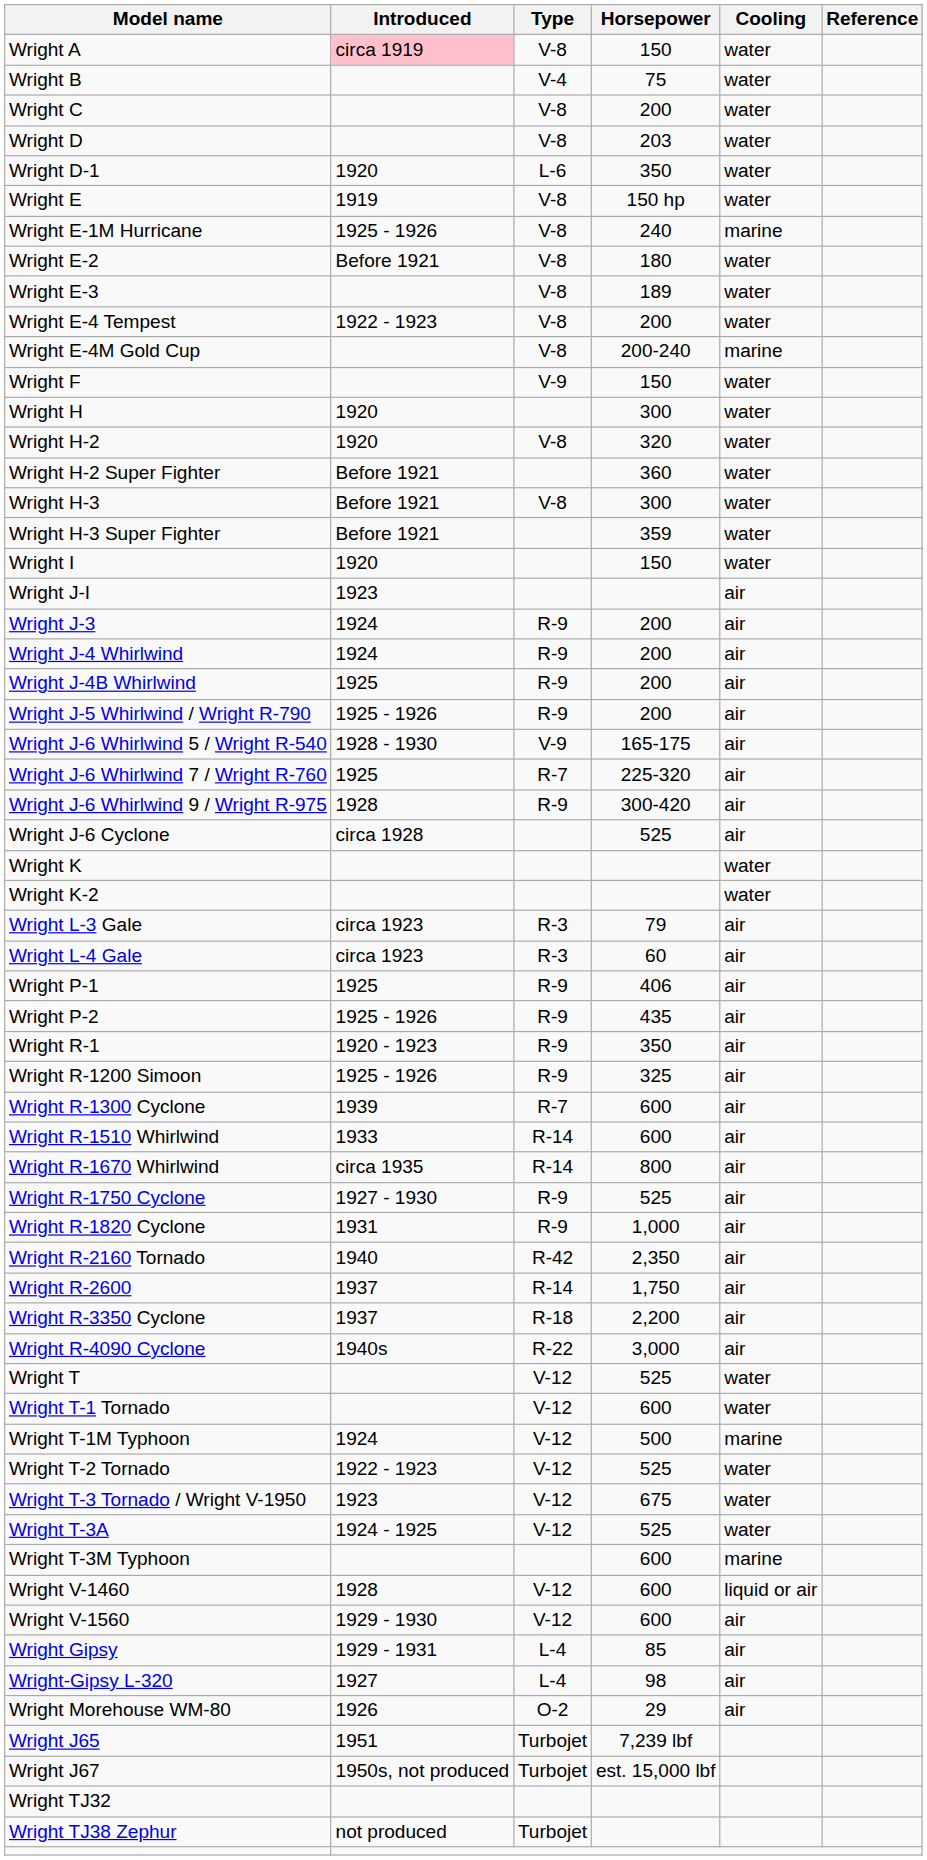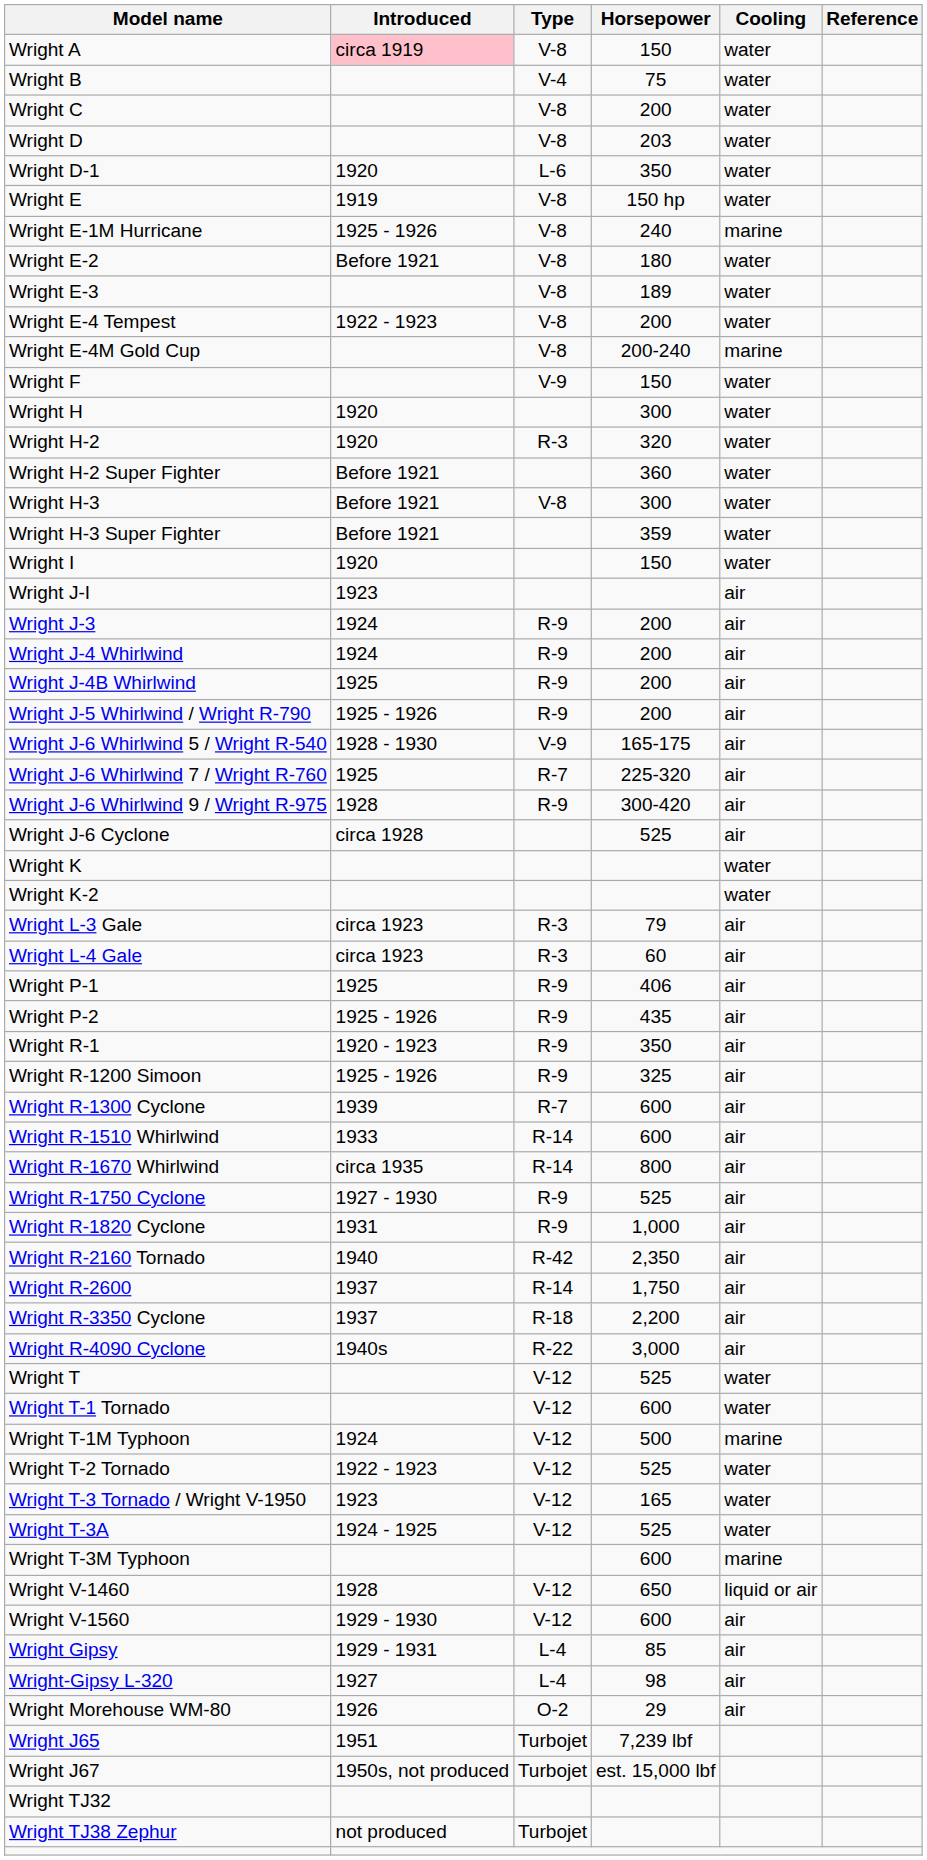 <table class="wikitable sortable">
 <tr>
 <th>Model name</th>
 <th>Introduced</th>
 <th>Type</th>
 <th>Horsepower</th>
 <th>Cooling</th>
 <th>Reference</th>
 </tr>
 <tr>
 <td>Wright A</td>
 <td style="background: pink;">circa 1919</td>
 <td align="center">V-8</td>
 <td align="center">150</td>
 <td>water</td>
 <td></td>
 </tr>
 <tr>
 <td>Wright B</td>
 <td></td>
 <td align="center">V-4</td>
 <td align="center">75</td>
 <td>water</td>
 <td></td>
 </tr>
 <tr>
 <td>Wright C</td>
 <td></td>
 <td align="center">V-8</td>
 <td align="center">200</td>
 <td>water</td>
 <td></td>
 </tr>
 <tr>
 <td>Wright D</td>
 <td></td>
 <td align="center">V-8</td>
 <td align="center">203</td>
 <td>water</td>
 <td></td>
 </tr>
 <tr>
 <td>Wright D-1</td>
 <td>1920</td>
 <td align="center">L-6</td>
 <td align="center">350</td>
 <td>water</td>
 <td></td>
 </tr>
 <tr>
 <td>Wright E</td>
 <td>1919</td>
 <td align="center">V-8</td>
 <td align="center">150 hp</td>
 <td>water</td>
 <td></td>
 </tr>
 <tr>
 <td>Wright E-1M Hurricane</td>
 <td>1925 - 1926</td>
 <td align="center">V-8</td>
 <td align="center">240</td>
 <td>marine</td>
 <td></td>
 </tr>
 <tr>
 <td>Wright E-2</td>
 <td>Before 1921</td>
 <td align="center">V-8</td>
 <td align="center">180</td>
 <td>water</td>
 <td></td>
 </tr>
 <tr>
 <td>Wright E-3</td>
 <td></td>
 <td align="center">V-8</td>
 <td align="center">189</td>
 <td>water</td>
 <td></td>
 </tr>
 <tr>
 <td>Wright E-4 Tempest</td>
 <td>1922 - 1923</td>
 <td align="center">V-8</td>
 <td align="center">200</td>
 <td>water</td>
 <td></td>
 </tr>
 <tr>
 <td>Wright E-4M Gold Cup</td>
 <td></td>
 <td align="center">V-8</td>
 <td align="center">200-240</td>
 <td>marine</td>
 <td></td>
 </tr>
 <tr>
 <td>Wright F</td>
 <td></td>
 <td align="center">V-9</td>
 <td align="center">150</td>
 <td>water</td>
 <td></td>
 </tr>
 <tr>
 <td>Wright H</td>
 <td>1920</td>
 <td align="center"></td>
 <td align="center">300</td>
 <td>water</td>
 <td></td>
 </tr>
 <tr>
 <td>Wright H-2</td>
 <td>1920</td>
-<td align="center">V-8</td>
+<td align="center">R-3</td>
 <td align="center">320</td>
 <td>water</td>
 <td></td>
 </tr>
 <tr>
 <td>Wright H-2 Super Fighter</td>
 <td>Before 1921</td>
 <td align="center"></td>
 <td align="center">360</td>
 <td>water</td>
 <td></td>
 </tr>
 <tr>
 <td>Wright H-3</td>
 <td>Before 1921</td>
 <td align="center">V-8</td>
 <td align="center">300</td>
 <td>water</td>
 <td></td>
 </tr>
 <tr>
 <td>Wright H-3 Super Fighter</td>
 <td>Before 1921</td>
 <td align="center"></td>
 <td align="center">359</td>
 <td>water</td>
 <td></td>
 </tr>
 <tr>
 <td>Wright I</td>
 <td>1920</td>
 <td align="center"></td>
 <td align="center">150</td>
 <td>water</td>
 <td></td>
 </tr>
 <tr>
 <td>Wright J-I</td>
 <td>1923</td>
 <td align="center"></td>
 <td align="center"></td>
 <td>air</td>
 <td></td>
 </tr>
 <tr>
 <td><a href='#'>Wright J-3</a></td>
 <td>1924</td>
 <td align="center">R-9</td>
 <td align="center">200</td>
 <td>air</td>
 <td></td>
 </tr>
 <tr>
 <td><a href='#'>Wright J-4 Whirlwind</a></td>
 <td>1924</td>
 <td align="center">R-9</td>
 <td align="center">200</td>
 <td>air</td>
 <td></td>
 </tr>
 <tr>
 <td><a href='#'>Wright J-4B Whirlwind</a></td>
 <td>1925</td>
 <td align="center">R-9</td>
 <td align="center">200</td>
 <td>air</td>
 <td></td>
 </tr>
 <tr>
 <td><a href='#'>Wright J-5 Whirlwind</a> / <a href='#'>Wright R-790</a></td>
 <td>1925 - 1926</td>
 <td align="center">R-9</td>
 <td align="center">200</td>
 <td>air</td>
 <td></td>
 </tr>
 <tr>
 <td><a href='#'>Wright J-6 Whirlwind</a> 5 / <a href='#'>Wright R-540</a></td>
 <td>1928 - 1930</td>
 <td align="center">V-9</td>
 <td align="center">165-175</td>
 <td>air</td>
 <td></td>
 </tr>
 <tr>
 <td><a href='#'>Wright J-6 Whirlwind</a> 7 / <a href='#'>Wright R-760</a></td>
 <td>1925</td>
 <td align="center">R-7</td>
 <td align="center">225-320</td>
 <td>air</td>
 <td></td>
 </tr>
 <tr>
 <td><a href='#'>Wright J-6 Whirlwind</a> 9 / <a href='#'>Wright R-975</a></td>
 <td>1928</td>
 <td align="center">R-9</td>
 <td align="center">300-420</td>
 <td>air</td>
 <td></td>
 </tr>
 <tr>
 <td>Wright J-6 Cyclone</td>
 <td>circa 1928</td>
 <td align="center"></td>
 <td align="center">525</td>
 <td>air</td>
 <td></td>
 </tr>
 <tr>
 <td>Wright K</td>
 <td></td>
 <td align="center"></td>
 <td align="center"></td>
 <td>water</td>
 <td></td>
 </tr>
 <tr>
 <td>Wright K-2</td>
 <td></td>
 <td align="center"></td>
 <td align="center"></td>
 <td>water</td>
 <td></td>
 </tr>
 <tr>
 <td><a href='#'>Wright L-3</a> Gale</td>
 <td>circa 1923</td>
 <td align="center">R-3</td>
 <td align="center">79</td>
 <td>air</td>
 <td></td>
 </tr>
 <tr>
 <td><a href='#'>Wright L-4 Gale</a></td>
 <td>circa 1923</td>
 <td align="center">R-3</td>
 <td align="center">60</td>
 <td>air</td>
 <td></td>
 </tr>
 <tr>
 <td>Wright P-1</td>
 <td>1925</td>
 <td align="center">R-9</td>
 <td align="center">406</td>
 <td>air</td>
 <td></td>
 </tr>
 <tr>
 <td>Wright P-2</td>
 <td>1925 - 1926</td>
 <td align="center">R-9</td>
 <td align="center">435</td>
 <td>air</td>
 <td></td>
 </tr>
 <tr>
 <td>Wright R-1</td>
 <td>1920 - 1923</td>
 <td align="center">R-9</td>
 <td align="center">350</td>
 <td>air</td>
 <td></td>
 </tr>
 <tr>
 <td>Wright R-1200 Simoon</td>
 <td>1925 - 1926</td>
 <td align="center">R-9</td>
 <td align="center">325</td>
 <td>air</td>
 <td></td>
 </tr>
 <tr>
 <td align="left"><a href='#'>Wright R-1300</a> Cyclone</td>
 <td>1939</td>
 <td align="center">R-7</td>
 <td align="center">600</td>
 <td>air</td>
 <td></td>
 </tr>
 <tr>
 <td align="left"><a href='#'>Wright R-1510</a> Whirlwind</td>
 <td>1933</td>
 <td align="center">R-14</td>
 <td align="center">600</td>
 <td>air</td>
 <td></td>
 </tr>
 <tr>
 <td align="left"><a href='#'>Wright R-1670</a> Whirlwind</td>
 <td>circa 1935</td>
 <td align="center">R-14</td>
 <td align="center">800</td>
 <td>air</td>
 <td></td>
 </tr>
 <tr>
 <td><a href='#'>Wright R-1750 Cyclone</a></td>
 <td>1927 - 1930</td>
 <td align="center">R-9</td>
 <td align="center">525</td>
 <td>air</td>
 <td></td>
 </tr>
 <tr>
 <td align="left"><a href='#'>Wright R-1820</a> Cyclone</td>
 <td>1931</td>
 <td align="center">R-9</td>
 <td align="center">1,000</td>
 <td>air</td>
 <td></td>
 </tr>
 <tr>
 <td align="left"><a href='#'>Wright R-2160</a> Tornado</td>
 <td>1940</td>
 <td align="center">R-42</td>
 <td align="center">2,350</td>
 <td>air</td>
 <td></td>
 </tr>
 <tr>
 <td align="left"><a href='#'>Wright R-2600</a></td>
 <td>1937</td>
 <td align="center">R-14</td>
 <td align="center">1,750</td>
 <td>air</td>
 <td></td>
 </tr>
 <tr>
 <td align="left"><a href='#'>Wright R-3350</a> Cyclone</td>
 <td>1937</td>
 <td align="center">R-18</td>
 <td align="center">2,200</td>
 <td>air</td>
 <td></td>
 </tr>
 <tr>
 <td align="left"><a href='#'>Wright R-4090 Cyclone</a></td>
 <td>1940s</td>
 <td align="center">R-22</td>
 <td align="center">3,000</td>
 <td>air</td>
 <td></td>
 </tr>
 <tr>
 <td>Wright T</td>
 <td></td>
 <td align=center>V-12</td>
 <td align=center>525</td>
 <td>water</td>
 <td></td>
 </tr>
 <tr>
 <td><a href='#'>Wright T-1</a> Tornado</td>
 <td></td>
 <td align=center>V-12</td>
 <td align=center>600</td>
 <td>water</td>
 <td></td>
 </tr>
 <tr>
 <td>Wright T-1M Typhoon</td>
 <td>1924</td>
 <td align=center>V-12</td>
 <td align=center>500</td>
 <td>marine</td>
 <td></td>
 </tr>
 <tr>
 <td>Wright T-2 Tornado</td>
 <td>1922 - 1923</td>
 <td align=center>V-12</td>
 <td align=center>525</td>
 <td>water</td>
 <td></td>
 </tr>
 <tr>
 <td><a href='#'>Wright T-3 Tornado</a> /  Wright V-1950</td>
 <td>1923</td>
 <td align=center>V-12</td>
-<td align=center>675</td>
+<td align=center>165</td>
 <td>water</td>
 <td></td>
 </tr>
 <tr>
 <td><a href='#'>Wright T-3A</a></td>
 <td>1924 - 1925</td>
 <td align=center>V-12</td>
 <td align=center>525</td>
 <td>water</td>
 <td></td>
 </tr>
 <tr>
 <td>Wright T-3M Typhoon</td>
 <td></td>
 <td align=center></td>
 <td align=center>600</td>
 <td>marine</td>
 <td></td>
 </tr>
 <tr>
 <td>Wright V-1460</td>
 <td>1928</td>
 <td align="center">V-12</td>
-<td align="center">600</td>
+<td align="center">650</td>
 <td>liquid or air</td>
 <td></td>
 </tr>
 <tr>
 <td>Wright V-1560</td>
 <td>1929 - 1930</td>
 <td align="center">V-12</td>
 <td align="center">600</td>
 <td>air</td>
 <td></td>
 </tr>
 <tr>
 <td><a href='#'>Wright Gipsy</a></td>
 <td>1929 - 1931</td>
 <td align="center">L-4</td>
 <td align="center">85</td>
 <td>air</td>
 <td></td>
 </tr>
 <tr>
 <td><a href='#'>Wright-Gipsy L-320</a></td>
 <td>1927</td>
 <td align="center">L-4</td>
 <td align="center">98</td>
 <td>air</td>
 <td></td>
 </tr>
 <tr>
 <td>Wright Morehouse WM-80</td>
 <td>1926</td>
 <td align="center">O-2</td>
 <td align="center">29</td>
 <td>air</td>
 <td></td>
 </tr>
 <tr>
 <td align="left"><a href='#'>Wright J65</a></td>
 <td>1951</td>
 <td align="center">Turbojet</td>
 <td align="center">7,239 lbf</td>
 <td></td>
 <td></td>
 </tr>
 <tr>
 <td align="left">Wright J67</td>
 <td>1950s, not produced</td>
 <td align="center">Turbojet</td>
 <td align="center">est. 15,000 lbf</td>
 <td></td>
 <td></td>
 </tr>
 <tr>
 <td>Wright TJ32</td>
 <td></td>
 <td></td>
 <td></td>
 <td></td>
 <td></td>
 </tr>
 <tr>
 <td align="left"><a href='#'>Wright TJ38 Zephur</a></td>
 <td>not produced</td>
 <td align="center">Turbojet</td>
 <td align="center"></td>
 <td></td>
 <td></td>
 </tr>
 <tr>
 <td></td>
 </tr>
 </table>
